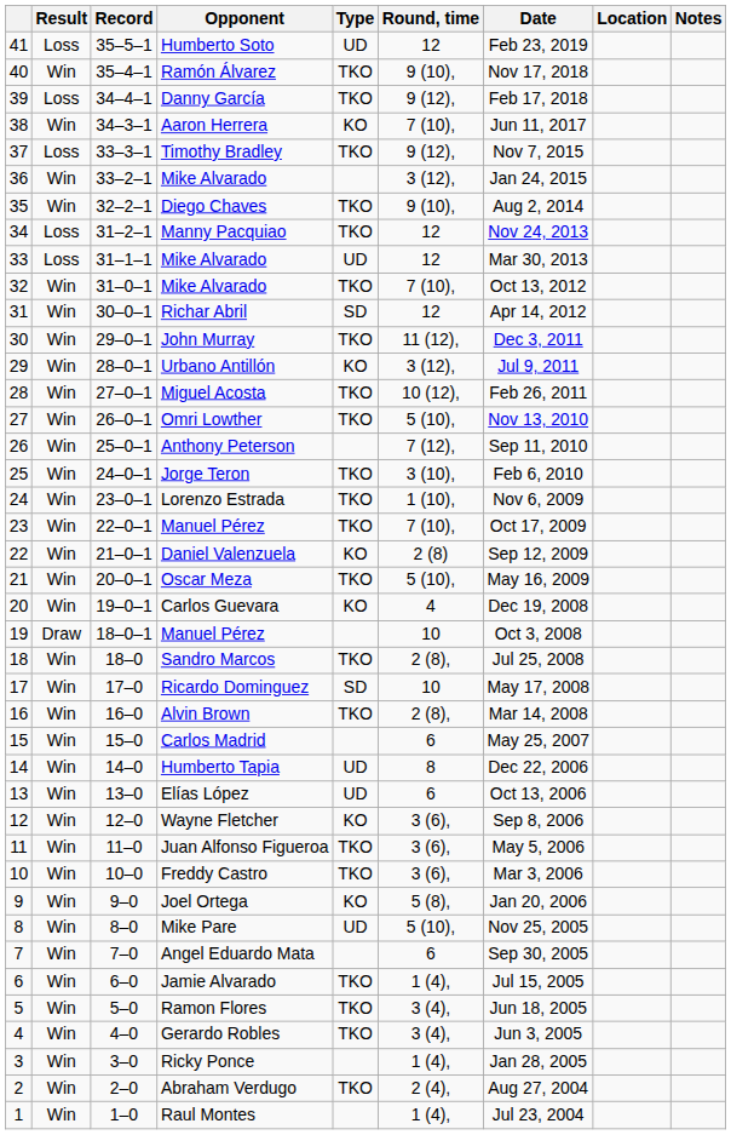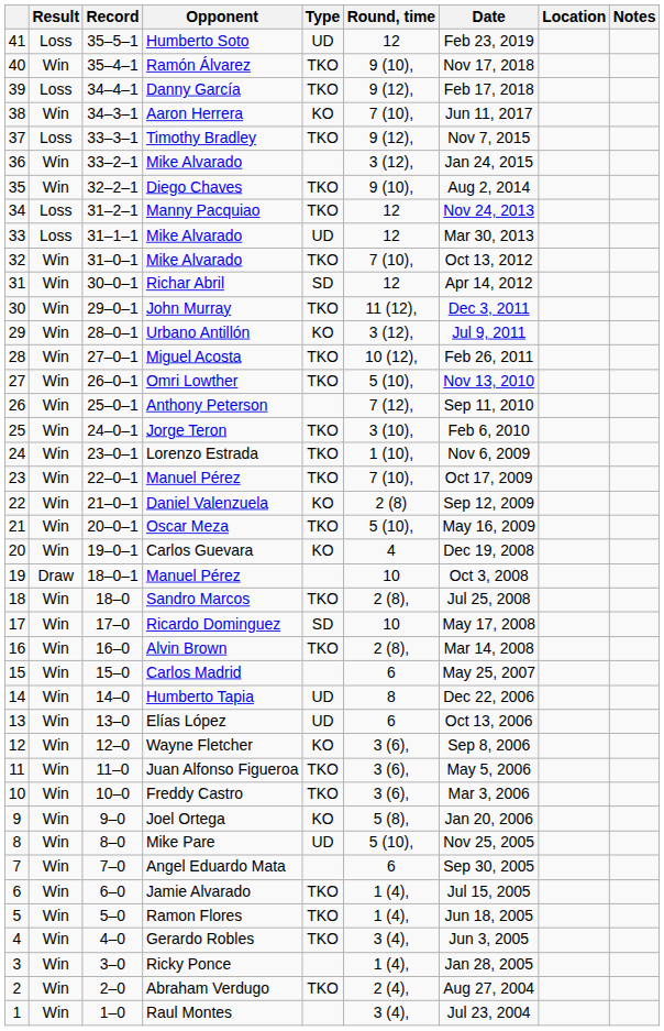 <table class="wikitable" style="text-align:center">
 <tr>
 <th></th>
 <th>Result</th>
 <th>Record</th>
 <th>Opponent</th>
 <th>Type</th>
 <th>Round, time</th>
 <th>Date</th>
 <th>Location</th>
 <th>Notes</th>
 </tr>
 <tr>
 <td>41</td>
 <td>Loss</td>
 <td>35–5–1</td>
 <td style="text-align:left;"><a href='#'>Humberto Soto</a></td>
 <td>UD</td>
 <td>12</td>
 <td>Feb 23, 2019</td>
 <td style="text-align:left;"></td>
 <td></td>
 </tr>
 <tr>
 <td>40</td>
 <td>Win</td>
 <td>35–4–1</td>
 <td style="text-align:left;"><a href='#'>Ramón Álvarez</a></td>
 <td>TKO</td>
 <td>9 (10), </td>
 <td>Nov 17, 2018</td>
 <td style="text-align:left;"></td>
 <td></td>
 </tr>
 <tr>
 <td>39</td>
 <td>Loss</td>
 <td>34–4–1</td>
 <td style="text-align:left;"><a href='#'>Danny García</a></td>
 <td>TKO</td>
 <td>9 (12), </td>
 <td>Feb 17, 2018</td>
 <td style="text-align:left;"></td>
 <td></td>
 </tr>
 <tr>
 <td>38</td>
 <td>Win</td>
 <td>34–3–1</td>
 <td style="text-align:left;"><a href='#'>Aaron Herrera</a></td>
 <td>KO</td>
 <td>7 (10), </td>
 <td>Jun 11, 2017</td>
 <td style="text-align:left;"></td>
 <td></td>
 </tr>
 <tr>
 <td>37</td>
 <td>Loss</td>
 <td>33–3–1</td>
 <td style="text-align:left;"><a href='#'>Timothy Bradley</a></td>
 <td>TKO</td>
 <td>9 (12), </td>
 <td>Nov 7, 2015</td>
 <td style="text-align:left;"></td>
 <td style="text-align:left;"></td>
 </tr>
 <tr>
 <td>36</td>
 <td>Win</td>
 <td>33–2–1</td>
 <td style="text-align:left;"><a href='#'>Mike Alvarado</a></td>
 <td></td>
 <td>3 (12), </td>
 <td>Jan 24, 2015</td>
 <td style="text-align:left;"></td>
 <td style="text-align:left;"></td>
 </tr>
 <tr>
 <td>35</td>
 <td>Win</td>
 <td>32–2–1</td>
 <td style="text-align:left;"><a href='#'>Diego Chaves</a></td>
 <td>TKO</td>
 <td>9 (10), </td>
 <td>Aug 2, 2014</td>
 <td style="text-align:left;"></td>
 <td style="text-align:left;"></td>
 </tr>
 <tr>
 <td>34</td>
 <td>Loss</td>
 <td>31–2–1</td>
 <td style="text-align:left;"><a href='#'>Manny Pacquiao</a></td>
 <td>TKO</td>
 <td>12</td>
 <td><a href='#'>Nov 24, 2013</a></td>
 <td style="text-align:left;"></td>
 <td style="text-align:left;"></td>
 </tr>
 <tr>
 <td>33</td>
 <td>Loss</td>
 <td>31–1–1</td>
 <td style="text-align:left;"><a href='#'>Mike Alvarado</a></td>
 <td>UD</td>
 <td>12</td>
 <td>Mar 30, 2013</td>
 <td style="text-align:left;"></td>
 <td style="text-align:left;"></td>
 </tr>
 <tr>
 <td>32</td>
 <td>Win</td>
 <td>31–0–1</td>
 <td style="text-align:left;"><a href='#'>Mike Alvarado</a></td>
 <td>TKO</td>
 <td>7 (10), </td>
 <td>Oct 13, 2012</td>
 <td style="text-align:left;"></td>
 <td style="text-align:left;"></td>
 </tr>
 <tr>
 <td>31</td>
 <td>Win</td>
 <td>30–0–1</td>
 <td style="text-align:left;"><a href='#'>Richar Abril</a></td>
 <td>SD</td>
 <td>12</td>
 <td>Apr 14, 2012</td>
 <td style="text-align:left;"></td>
 <td></td>
 </tr>
 <tr>
 <td>30</td>
 <td>Win</td>
 <td>29–0–1</td>
 <td style="text-align:left;"><a href='#'>John Murray</a></td>
 <td>TKO</td>
 <td>11 (12), </td>
 <td><a href='#'>Dec 3, 2011</a></td>
 <td style="text-align:left;"></td>
 <td></td>
 </tr>
 <tr>
 <td>29</td>
 <td>Win</td>
 <td>28–0–1</td>
 <td style="text-align:left;"><a href='#'>Urbano Antillón</a></td>
 <td>KO</td>
 <td>3 (12), </td>
 <td><a href='#'>Jul 9, 2011</a></td>
 <td style="text-align:left;"></td>
 <td style="text-align:left;"></td>
 </tr>
 <tr>
 <td>28</td>
 <td>Win</td>
 <td>27–0–1</td>
 <td style="text-align:left;"><a href='#'>Miguel Acosta</a></td>
 <td>TKO</td>
 <td>10 (12), </td>
 <td>Feb 26, 2011</td>
 <td style="text-align:left;"></td>
 <td style="text-align:left;"></td>
 </tr>
 <tr>
 <td>27</td>
 <td>Win</td>
 <td>26–0–1</td>
 <td style="text-align:left;"><a href='#'>Omri Lowther</a></td>
 <td>TKO</td>
 <td>5 (10), </td>
 <td><a href='#'>Nov 13, 2010</a></td>
 <td style="text-align:left;"></td>
 <td></td>
 </tr>
 <tr>
 <td>26</td>
 <td>Win</td>
 <td>25–0–1</td>
 <td style="text-align:left;"><a href='#'>Anthony Peterson</a></td>
 <td></td>
 <td>7 (12), </td>
 <td>Sep 11, 2010</td>
 <td style="text-align:left;"></td>
 <td style="text-align:left;"></td>
 </tr>
 <tr>
 <td>25</td>
 <td>Win</td>
 <td>24–0–1</td>
 <td style="text-align:left;"><a href='#'>Jorge Teron</a></td>
 <td>TKO</td>
 <td>3 (10), </td>
 <td>Feb 6, 2010</td>
 <td style="text-align:left;"></td>
 <td style="text-align:left;"></td>
 </tr>
 <tr>
 <td>24</td>
 <td>Win</td>
 <td>23–0–1</td>
 <td style="text-align:left;">Lorenzo Estrada</td>
 <td>TKO</td>
 <td>1 (10), </td>
 <td>Nov 6, 2009</td>
 <td style="text-align:left;"></td>
 <td></td>
 </tr>
 <tr>
 <td>23</td>
 <td>Win</td>
 <td>22–0–1</td>
 <td style="text-align:left;"><a href='#'>Manuel Pérez</a></td>
 <td>TKO</td>
 <td>7 (10), </td>
 <td>Oct 17, 2009</td>
 <td style="text-align:left;"></td>
 <td></td>
 </tr>
 <tr>
 <td>22</td>
 <td>Win</td>
 <td>21–0–1</td>
 <td style="text-align:left;"><a href='#'>Daniel Valenzuela</a></td>
 <td>KO</td>
 <td>2 (8)</td>
 <td>Sep 12, 2009</td>
 <td style="text-align:left;"></td>
 <td></td>
 </tr>
 <tr>
 <td>21</td>
 <td>Win</td>
 <td>20–0–1</td>
 <td style="text-align:left;"><a href='#'>Oscar Meza</a></td>
 <td>TKO</td>
 <td>5 (10), </td>
 <td>May 16, 2009</td>
 <td style="text-align:left;"></td>
 <td></td>
 </tr>
 <tr>
 <td>20</td>
 <td>Win</td>
 <td>19–0–1</td>
 <td style="text-align:left;">Carlos Guevara</td>
 <td>KO</td>
 <td>4</td>
 <td>Dec 19, 2008</td>
 <td style="text-align:left;"></td>
 <td></td>
 </tr>
 <tr>
 <td>19</td>
 <td>Draw</td>
 <td>18–0–1</td>
 <td style="text-align:left;"><a href='#'>Manuel Pérez</a></td>
 <td></td>
 <td>10</td>
 <td>Oct 3, 2008</td>
 <td style="text-align:left;"></td>
 <td></td>
 </tr>
 <tr>
 <td>18</td>
 <td>Win</td>
 <td>18–0</td>
 <td style="text-align:left;"><a href='#'>Sandro Marcos</a></td>
 <td>TKO</td>
 <td>2 (8), </td>
 <td>Jul 25, 2008</td>
 <td style="text-align:left;"></td>
 <td></td>
 </tr>
 <tr>
 <td>17</td>
 <td>Win</td>
 <td>17–0</td>
 <td style="text-align:left;"><a href='#'>Ricardo Dominguez</a></td>
 <td>SD</td>
 <td>10</td>
 <td>May 17, 2008</td>
 <td style="text-align:left;"></td>
 <td></td>
 </tr>
 <tr>
 <td>16</td>
 <td>Win</td>
 <td>16–0</td>
 <td style="text-align:left;"><a href='#'>Alvin Brown</a></td>
 <td>TKO</td>
 <td>2 (8), </td>
 <td>Mar 14, 2008</td>
 <td style="text-align:left;"></td>
 <td></td>
 </tr>
 <tr>
 <td>15</td>
 <td>Win</td>
 <td>15–0</td>
 <td style="text-align:left;"><a href='#'>Carlos Madrid</a></td>
 <td></td>
 <td>6</td>
 <td>May 25, 2007</td>
 <td style="text-align:left;"></td>
 <td></td>
 </tr>
 <tr>
 <td>14</td>
 <td>Win</td>
 <td>14–0</td>
 <td style="text-align:left;"><a href='#'>Humberto Tapia</a></td>
 <td>UD</td>
 <td>8</td>
 <td>Dec 22, 2006</td>
 <td style="text-align:left;"></td>
 <td></td>
 </tr>
 <tr>
 <td>13</td>
 <td>Win</td>
 <td>13–0</td>
 <td style="text-align:left;">Elías López</td>
 <td>UD</td>
 <td>6</td>
 <td>Oct 13, 2006</td>
 <td style="text-align:left;"></td>
 <td></td>
 </tr>
 <tr>
 <td>12</td>
 <td>Win</td>
 <td>12–0</td>
 <td style="text-align:left;">Wayne Fletcher</td>
 <td>KO</td>
 <td>3 (6), </td>
 <td>Sep 8, 2006</td>
 <td style="text-align:left;"></td>
 <td></td>
 </tr>
 <tr>
 <td>11</td>
 <td>Win</td>
 <td>11–0</td>
 <td style="text-align:left;">Juan Alfonso Figueroa</td>
 <td>TKO</td>
 <td>3 (6), </td>
 <td>May 5, 2006</td>
 <td style="text-align:left;"></td>
 <td></td>
 </tr>
 <tr>
 <td>10</td>
 <td>Win</td>
 <td>10–0</td>
 <td style="text-align:left;">Freddy Castro</td>
 <td>TKO</td>
 <td>3 (6), </td>
 <td>Mar 3, 2006</td>
 <td style="text-align:left;"></td>
 <td></td>
 </tr>
 <tr>
 <td>9</td>
 <td>Win</td>
 <td>9–0</td>
 <td style="text-align:left;">Joel Ortega</td>
 <td>KO</td>
 <td>5 (8), </td>
 <td>Jan 20, 2006</td>
 <td style="text-align:left;"></td>
 <td></td>
 </tr>
 <tr>
 <td>8</td>
 <td>Win</td>
 <td>8–0</td>
 <td style="text-align:left;">Mike Pare</td>
 <td>UD</td>
 <td>5 (10), </td>
 <td>Nov 25, 2005</td>
 <td style="text-align:left;"></td>
 <td></td>
 </tr>
 <tr>
 <td>7</td>
 <td>Win</td>
 <td>7–0</td>
 <td style="text-align:left;">Angel Eduardo Mata</td>
 <td></td>
 <td>6</td>
 <td>Sep 30, 2005</td>
 <td style="text-align:left;"></td>
 <td></td>
 </tr>
 <tr>
 <td>6</td>
 <td>Win</td>
 <td>6–0</td>
 <td style="text-align:left;">Jamie Alvarado</td>
 <td>TKO</td>
 <td>1 (4), </td>
 <td>Jul 15, 2005</td>
 <td style="text-align:left;"></td>
 <td></td>
 </tr>
 <tr>
 <td>5</td>
 <td>Win</td>
 <td>5–0</td>
 <td style="text-align:left;">Ramon Flores</td>
 <td>TKO</td>
-<td>3 (4), </td>
+<td>1 (4), </td>
 <td>Jun 18, 2005</td>
 <td style="text-align:left;"></td>
 <td></td>
 </tr>
 <tr>
 <td>4</td>
 <td>Win</td>
 <td>4–0</td>
 <td style="text-align:left;">Gerardo Robles</td>
 <td>TKO</td>
 <td>3 (4), </td>
 <td>Jun 3, 2005</td>
 <td style="text-align:left;"></td>
 <td></td>
 </tr>
 <tr>
 <td>3</td>
 <td>Win</td>
 <td>3–0</td>
 <td style="text-align:left;">Ricky Ponce</td>
 <td></td>
 <td>1 (4), </td>
 <td>Jan 28, 2005</td>
 <td style="text-align:left;"></td>
 <td></td>
 </tr>
 <tr>
 <td>2</td>
 <td>Win</td>
 <td>2–0</td>
 <td style="text-align:left;">Abraham Verdugo</td>
 <td>TKO</td>
 <td>2 (4), </td>
 <td>Aug 27, 2004</td>
 <td style="text-align:left;"></td>
 <td></td>
 </tr>
 <tr>
 <td>1</td>
 <td>Win</td>
 <td>1–0</td>
 <td style="text-align:left;">Raul Montes</td>
 <td></td>
-<td>1 (4), </td>
+<td>3 (4), </td>
 <td>Jul 23, 2004</td>
 <td style="text-align:left;"></td>
 <td></td>
 </tr>
 </table>
